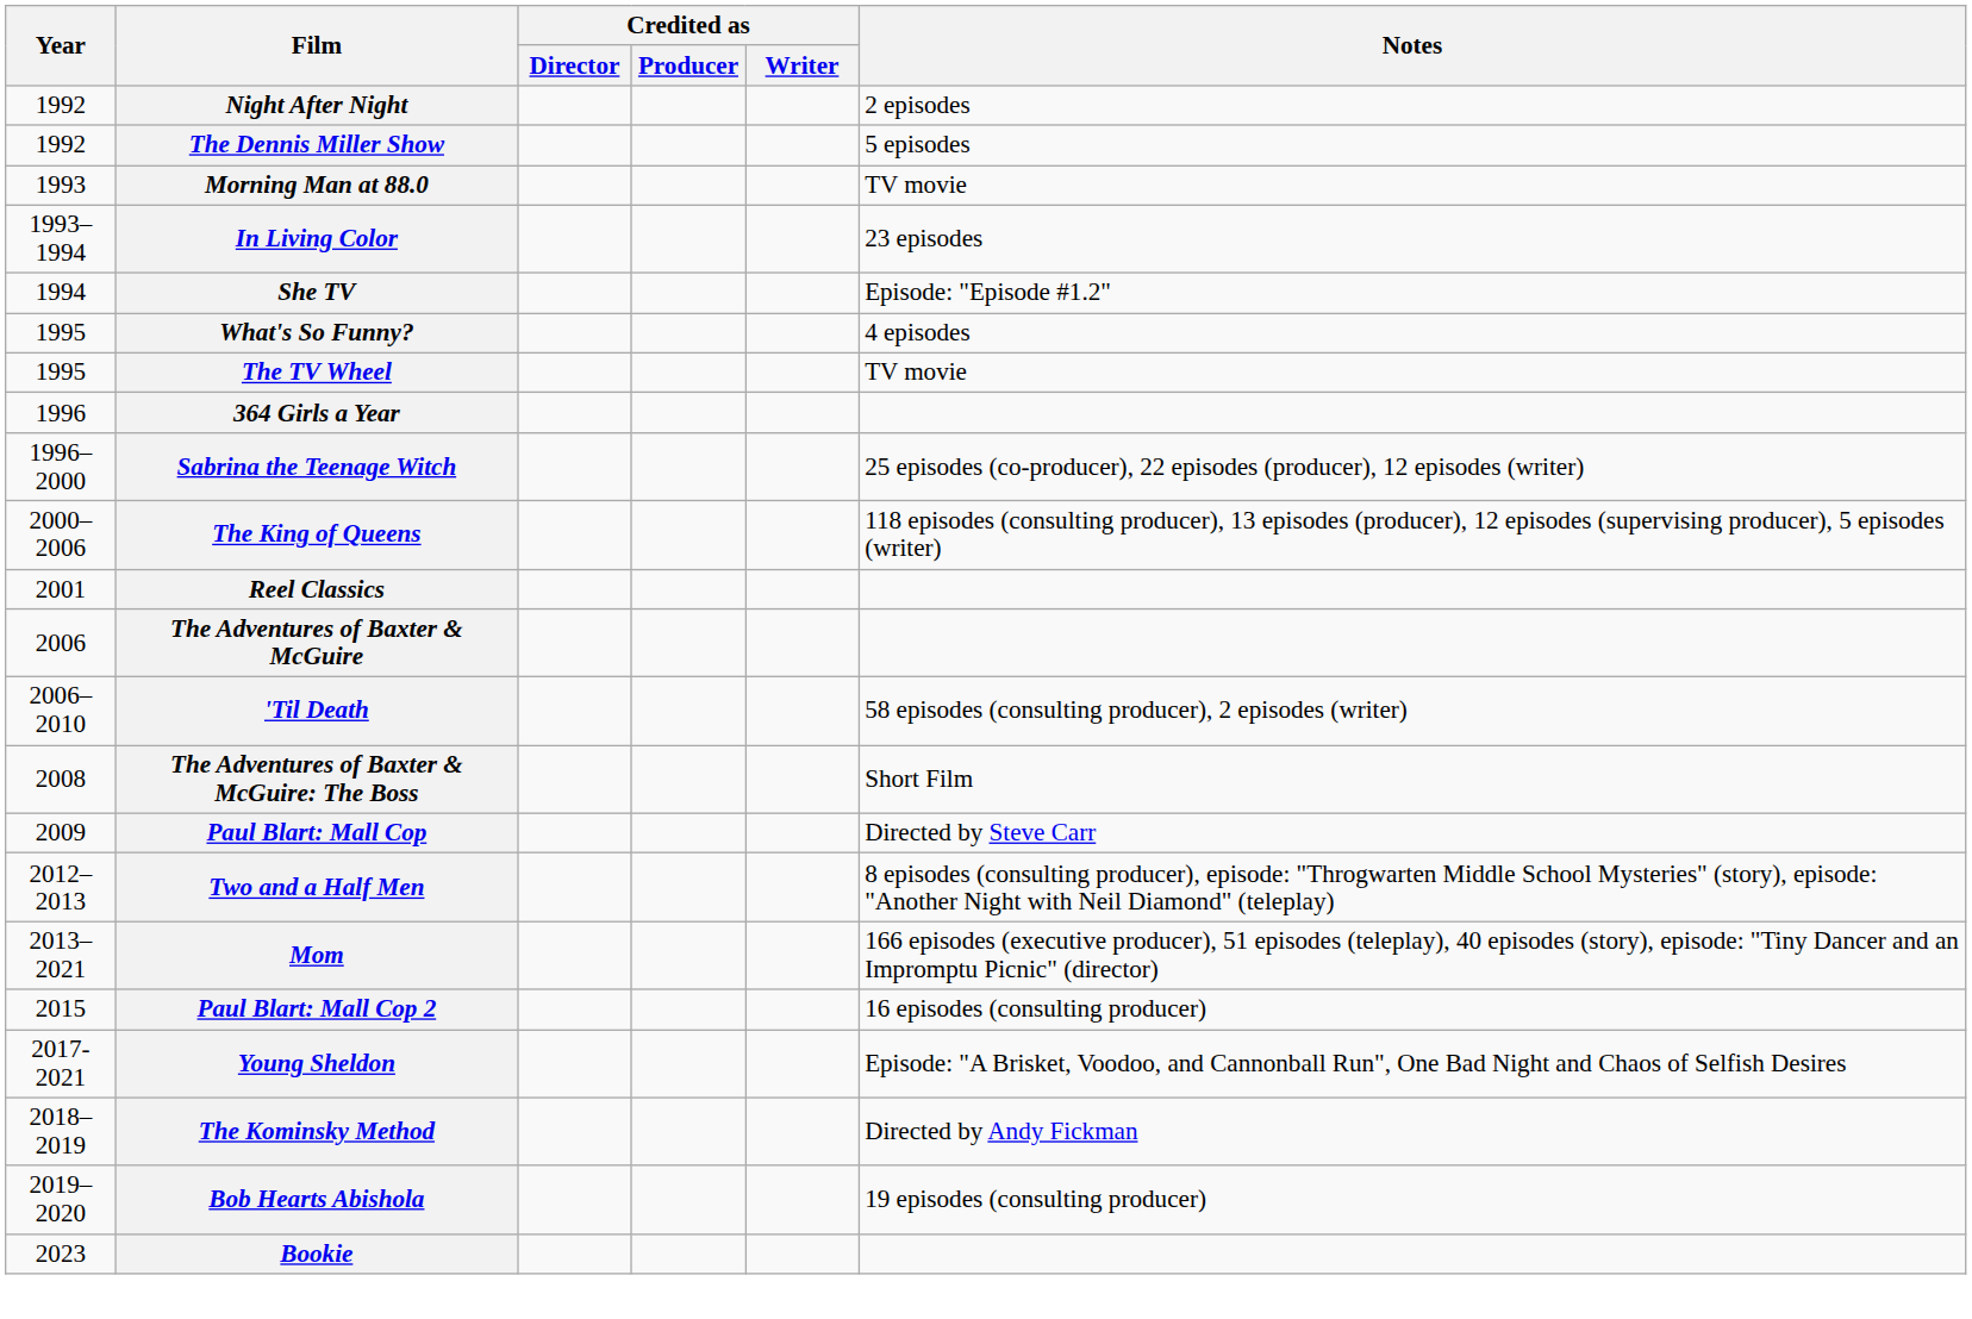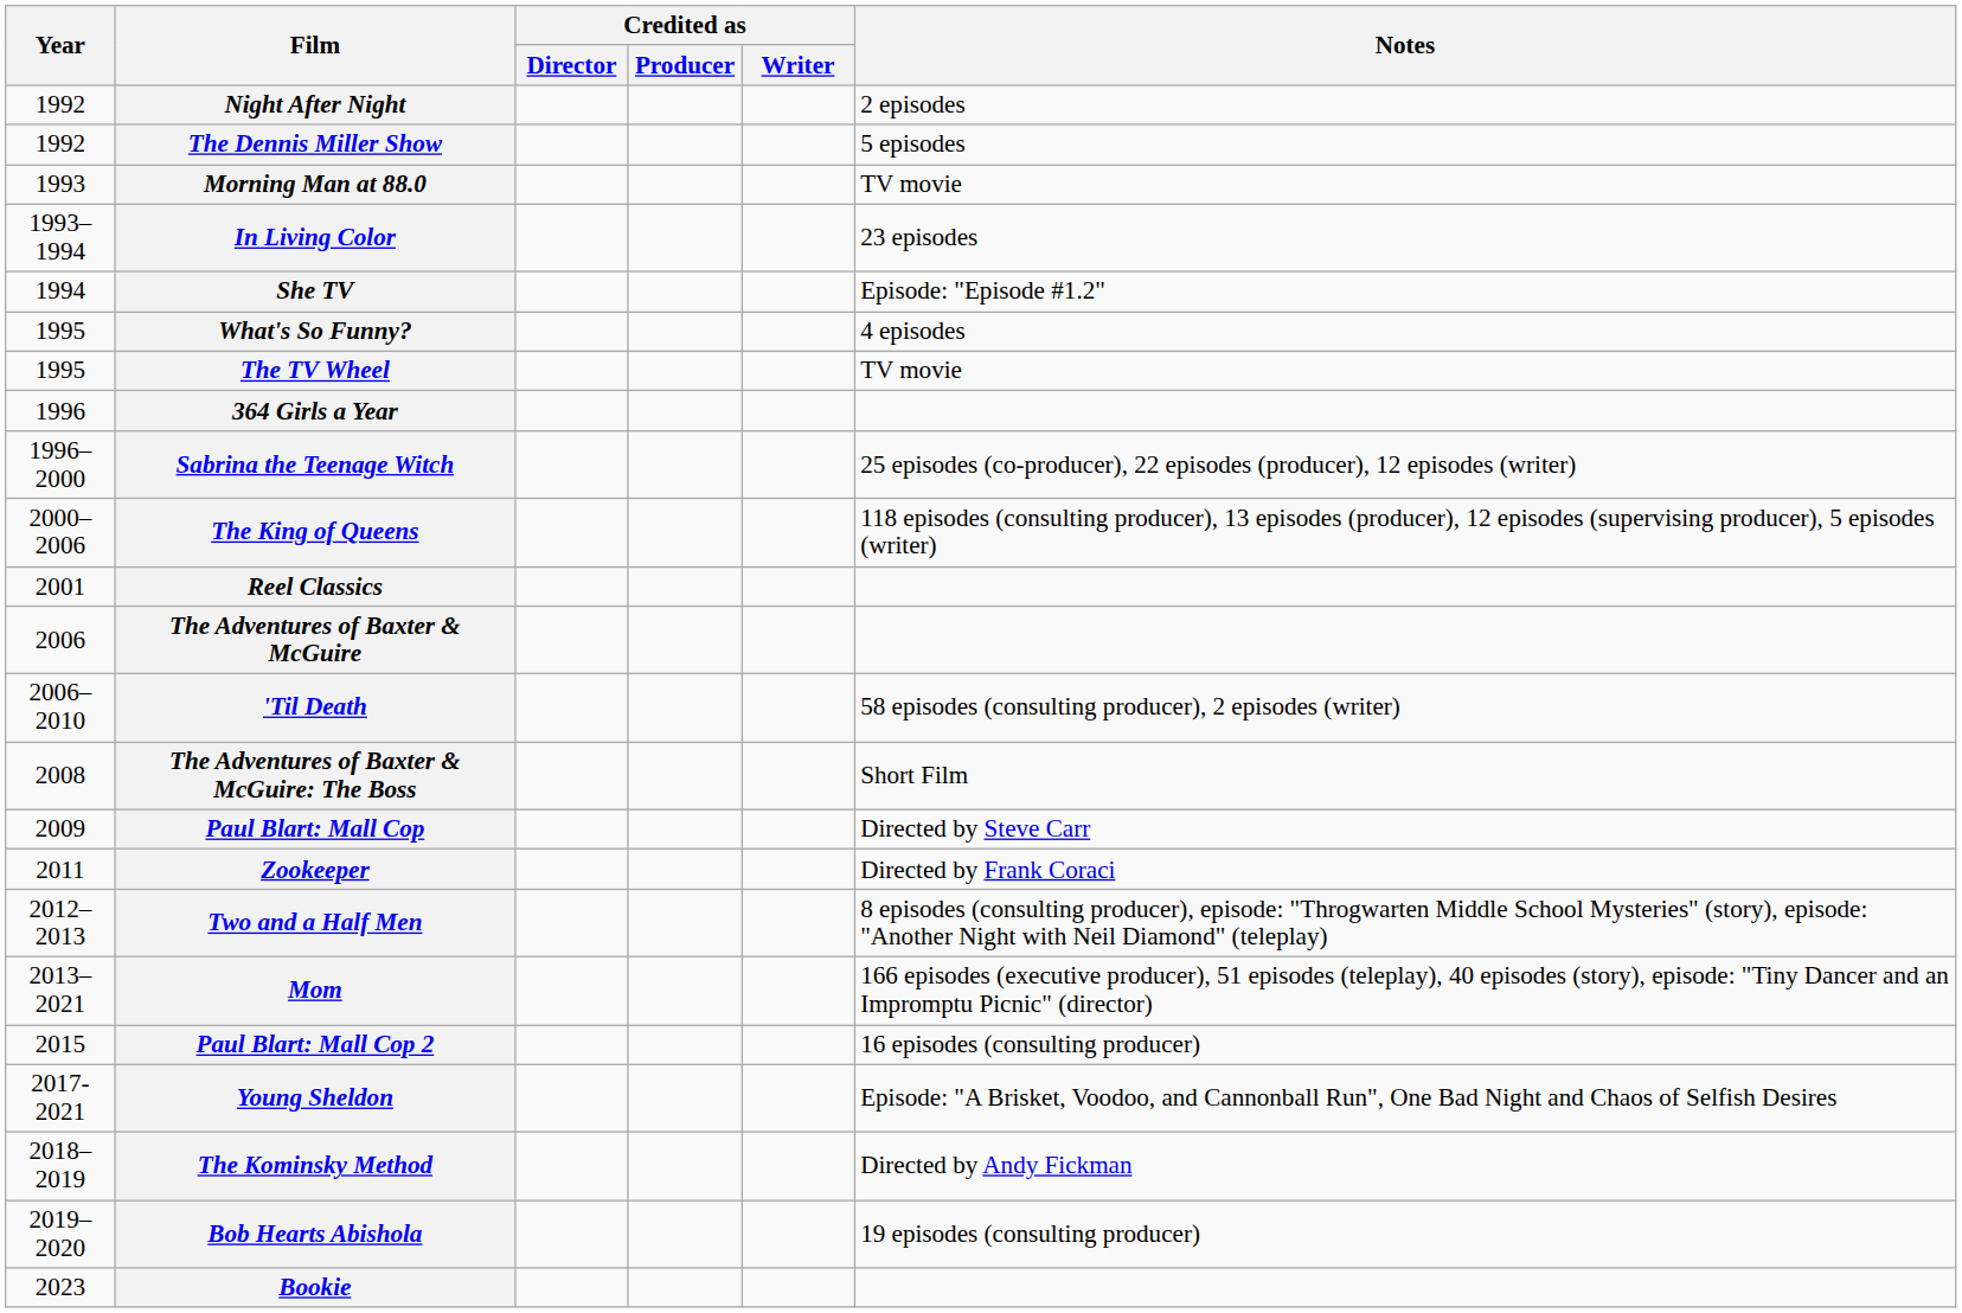 <table class="wikitable plainrowheaders" style="text-align:center">
 <tr>
 <th scope="col" rowspan="2">Year</th>
 <th rowspan="2" scope="col">Film</th>
 <th scope="col" colspan="3">Credited as</th>
 <th scope="col" rowspan="2" class="unsortable">Notes</th>
 </tr>
 <tr>
 <th width="65"><a href='#'>Director</a></th>
 <th width="65"><a href='#'>Producer</a></th>
 <th width="65"><a href='#'>Writer</a></th>
 </tr>
 <tr>
 <td>1992</td>
 <th scope="row"><em>Night After Night</em></th>
 <td></td>
 <td></td>
 <td></td>
 <td style="text-align:left">2 episodes</td>
 </tr>
 <tr>
 <td>1992</td>
 <th scope="row"><em><a href='#'>The Dennis Miller Show</a></em></th>
 <td></td>
 <td></td>
 <td></td>
 <td style="text-align:left">5 episodes</td>
 </tr>
 <tr>
 <td>1993</td>
 <th scope="row"><em>Morning Man at 88.0</em></th>
 <td></td>
 <td></td>
 <td></td>
 <td style="text-align:left">TV movie</td>
 </tr>
 <tr>
 <td>1993–1994</td>
 <th scope="row"><em><a href='#'>In Living Color</a></em></th>
 <td></td>
 <td></td>
 <td></td>
 <td style="text-align:left">23 episodes</td>
 </tr>
 <tr>
 <td>1994</td>
 <th scope="row"><em>She TV</em></th>
 <td></td>
 <td></td>
 <td></td>
 <td style="text-align:left">Episode: "Episode #1.2"</td>
 </tr>
 <tr>
 <td>1995</td>
 <th scope="row"><em>What's So Funny?</em></th>
 <td></td>
 <td></td>
 <td></td>
 <td style="text-align:left">4 episodes</td>
 </tr>
 <tr>
 <td>1995</td>
 <th scope="row"><em><a href='#'>The TV Wheel</a></em></th>
 <td></td>
 <td></td>
 <td></td>
 <td style="text-align:left">TV movie</td>
 </tr>
 <tr>
 <td>1996</td>
 <th scope="row"><em>364 Girls a Year</em></th>
 <td></td>
 <td></td>
 <td></td>
 <td style="text-align:left"></td>
 </tr>
 <tr>
 <td>1996–2000</td>
 <th scope="row"><em><a href='#'>Sabrina the Teenage Witch</a></em></th>
 <td></td>
 <td></td>
 <td></td>
 <td style="text-align:left">25 episodes (co-producer), 22 episodes (producer), 12 episodes (writer)</td>
 </tr>
 <tr>
 <td>2000–2006</td>
 <th scope="row"><em><a href='#'>The King of Queens</a></em></th>
 <td></td>
 <td></td>
 <td></td>
 <td style="text-align:left">118 episodes (consulting producer), 13 episodes (producer), 12 episodes (supervising producer), 5 episodes (writer)</td>
 </tr>
 <tr>
 <td>2001</td>
 <th scope="row"><em>Reel Classics</em></th>
 <td></td>
 <td></td>
 <td></td>
 <td style="text-align:left"></td>
 </tr>
 <tr>
 <td>2006</td>
 <th scope="row"><em>The Adventures of Baxter & McGuire</em></th>
 <td></td>
 <td></td>
 <td></td>
 <td style="text-align:left"></td>
 </tr>
 <tr>
 <td>2006–2010</td>
 <th scope="row"><em><a href='#'>'Til Death</a></em></th>
 <td></td>
 <td></td>
 <td></td>
 <td style="text-align:left">58 episodes (consulting producer), 2 episodes (writer)</td>
 </tr>
 <tr>
 <td>2008</td>
 <th scope="row"><em>The Adventures of Baxter & McGuire: The Boss</em></th>
 <td></td>
 <td></td>
 <td></td>
 <td style="text-align:left">Short Film</td>
 </tr>
 <tr>
 <td>2009</td>
 <th scope="row"><em><a href='#'>Paul Blart: Mall Cop</a></em></th>
 <td></td>
 <td></td>
 <td></td>
 <td style="text-align:left">Directed by <a href='#'>Steve Carr</a></td>
 </tr>
 <tr>
+<td>2011</td>
+<th scope="row"><em><a href='#'>Zookeeper</a></em></th>
+<td></td>
+<td></td>
+<td></td>
+<td style="text-align:left">Directed by <a href='#'>Frank Coraci</a></td>
+</tr>
+<tr>
 <td>2012–2013</td>
 <th scope="row"><em><a href='#'>Two and a Half Men</a></em></th>
 <td></td>
 <td></td>
 <td></td>
 <td style="text-align:left">8 episodes (consulting producer), episode: "Throgwarten Middle School Mysteries" (story), episode: "Another Night with Neil Diamond" (teleplay)</td>
 </tr>
 <tr>
 <td>2013–2021</td>
 <th scope="row"><em><a href='#'>Mom</a></em></th>
 <td></td>
 <td></td>
 <td></td>
 <td style="text-align:left">166 episodes (executive producer), 51 episodes (teleplay), 40 episodes (story), episode: "Tiny Dancer and an Impromptu Picnic" (director)</td>
 </tr>
 <tr>
 <td>2015</td>
 <th scope="row"><em><a href='#'>Paul Blart: Mall Cop 2</a></em></th>
 <td></td>
 <td></td>
 <td></td>
 <td style="text-align:left">16 episodes (consulting producer)</td>
 </tr>
 <tr>
 <td>2017-2021</td>
 <th scope="row"><em><a href='#'>Young Sheldon</a></em></th>
 <td></td>
 <td></td>
 <td></td>
 <td style="text-align:left">Episode: "A Brisket, Voodoo, and Cannonball Run", One Bad Night and Chaos of Selfish Desires</td>
 </tr>
 <tr>
 <td>2018–2019</td>
 <th scope="row"><em><a href='#'>The Kominsky Method</a></em></th>
 <td></td>
 <td></td>
 <td></td>
 <td style="text-align:left">Directed by <a href='#'>Andy Fickman</a></td>
 </tr>
 <tr>
 <td>2019–2020</td>
 <th scope="row"><em><a href='#'>Bob Hearts Abishola</a></em></th>
 <td></td>
 <td></td>
 <td></td>
 <td style="text-align:left">19 episodes (consulting producer)</td>
 </tr>
 <tr>
 <td>2023</td>
 <th scope="row"><em><a href='#'>Bookie</a></em></th>
 <td></td>
 <td></td>
 <td></td>
 <td></td>
 </tr>
 </table>
